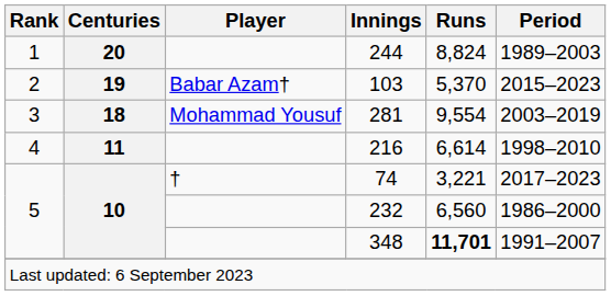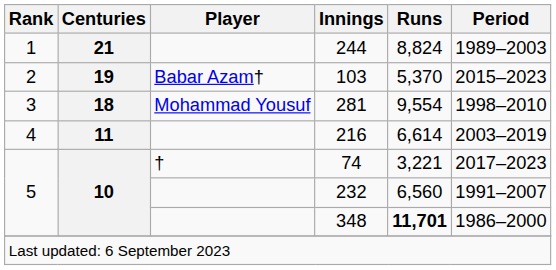 <table class="wikitable plainrowheaders sortable">
 <tr>
 <th scope=col>Rank</th>
 <th scope=col>Centuries</th>
 <th scope=col>Player</th>
 <th scope=col>Innings</th>
 <th scope=col>Runs</th>
 <th scope=col>Period</th>
 </tr>
 <tr>
 <td align=center>1</td>
-<th scope=row style="text-align:center;">20</th>
+<th scope=row style="text-align:center;">21</th>
 <td></td>
 <td align=center>244</td>
 <td align=center>8,824</td>
 <td>1989–2003</td>
 </tr>
 <tr>
 <td align=center>2</td>
 <th scope=row style=text-align:center;>19</th>
 <td><a href='#'>Babar Azam</a>†</td>
 <td align=center>103</td>
 <td align=center>5,370</td>
 <td>2015–2023</td>
 </tr>
 <tr>
 <td align=center>3</td>
 <th scope=row style=text-align:center;>18</th>
 <td><a href='#'>Mohammad Yousuf</a></td>
 <td align=center>281</td>
 <td align=center>9,554</td>
-<td>2003–2019</td>
+<td>1998–2010</td>
 </tr>
 <tr>
 <td align=center>4</td>
 <th scope=row style=text-align:center;>11</th>
 <td></td>
 <td align=center>216</td>
 <td align=center>6,614</td>
-<td>1998–2010</td>
+<td>2003–2019</td>
 </tr>
 <tr>
 <td align=center rowspan=3>5</td>
 <th scope=row style=text-align:center; rowspan=3>10</th>
 <td>†</td>
 <td align=center>74</td>
 <td align=center>3,221</td>
 <td>2017–2023</td>
 </tr>
 <tr>
 <td></td>
 <td align=center>232</td>
 <td align=center>6,560</td>
-<td>1986–2000</td>
+<td>1991–2007</td>
 </tr>
 <tr>
 <td></td>
 <td align=center>348</td>
 <td align=center><strong>11,701</strong></td>
-<td>1991–2007</td>
+<td>1986–2000</td>
 </tr>
 <tr>
 </tr>
 <tr class=sortbottom>
 <td colspan=6><small>Last updated: 6 September 2023</small></td>
 </tr>
 </table>
